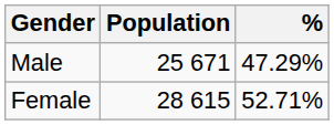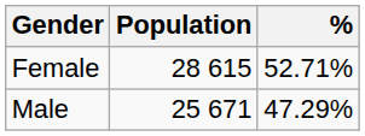 <table class="wikitable" style="text-align: right">
 <tr>
 <th style="text-align:left;">Gender</th>
 <th style="text-align:right;">Population</th>
 <th style="text-align:right;">%</th>
 </tr>
 <tr>
+<td align=left>Female</td>
+<td>28 615</td>
+<td>52.71%</td>
+</tr>
+<tr>
 <td align=left>Male</td>
 <td>25 671</td>
 <td>47.29%</td>
 </tr>
-<tr>
-<td align=left>Female</td>
-<td>28 615</td>
-<td>52.71%</td>
-</tr>
 </table>
